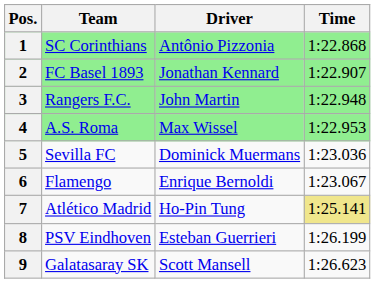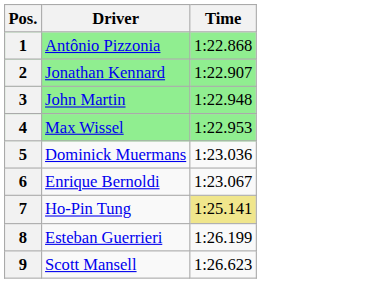 <table class=wikitable style="font-size:95%">
 <tr>
 <th>Pos.</th>
-<th>Team</th>
 <th>Driver</th>
 <th>Time</th>
 </tr>
 <tr style="background:lightgreen;">
 <th>1</th>
-<td> <a href='#'>SC Corinthians</a></td>
 <td> <a href='#'>Antônio Pizzonia</a></td>
 <td>1:22.868</td>
 </tr>
 <tr style="background:lightgreen;">
 <th>2</th>
-<td> <a href='#'>FC Basel 1893</a></td>
 <td> <a href='#'>Jonathan Kennard</a></td>
 <td>1:22.907</td>
 </tr>
 <tr style="background:lightgreen;">
 <th>3</th>
-<td> <a href='#'>Rangers F.C.</a></td>
 <td> <a href='#'>John Martin</a></td>
 <td>1:22.948</td>
 </tr>
 <tr style="background:lightgreen;">
 <th>4</th>
-<td> <a href='#'>A.S. Roma</a></td>
 <td> <a href='#'>Max Wissel</a></td>
 <td>1:22.953</td>
 </tr>
 <tr>
 <th>5</th>
-<td> <a href='#'>Sevilla FC</a></td>
 <td> <a href='#'>Dominick Muermans</a></td>
 <td>1:23.036</td>
 </tr>
 <tr>
 <th>6</th>
-<td> <a href='#'>Flamengo</a></td>
 <td> <a href='#'>Enrique Bernoldi</a></td>
 <td>1:23.067</td>
 </tr>
 <tr>
 <th>7</th>
-<td> <a href='#'>Atlético Madrid</a></td>
 <td> <a href='#'>Ho-Pin Tung</a></td>
 <td style="background: khaki;">1:25.141</td>
 </tr>
 <tr>
 <th>8</th>
-<td> <a href='#'>PSV Eindhoven</a></td>
 <td> <a href='#'>Esteban Guerrieri</a></td>
 <td>1:26.199</td>
 </tr>
 <tr>
 <th>9</th>
-<td> <a href='#'>Galatasaray SK</a></td>
 <td> <a href='#'>Scott Mansell</a></td>
 <td>1:26.623</td>
 </tr>
 </table>
